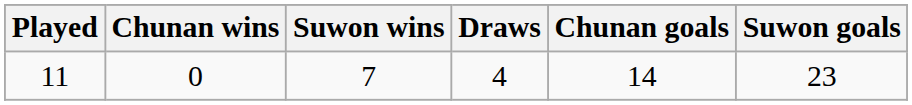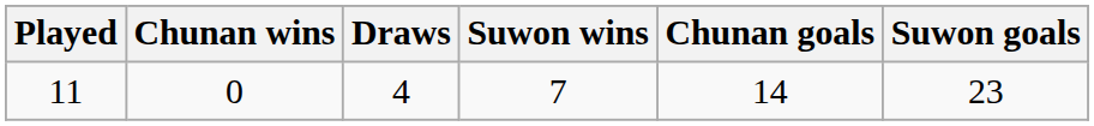 <table class=wikitable style="text-align:center">
 <tr>
 <th>Played</th>
 <th>Chunan wins</th>
+<th>Draws</th>
 <th>Suwon wins</th>
-<th>Draws</th>
 <th>Chunan goals</th>
 <th>Suwon goals</th>
 </tr>
 <tr>
 <td>11</td>
 <td>0</td>
+<td>4</td>
 <td>7</td>
-<td>4</td>
 <td>14</td>
 <td>23</td>
 </tr>
 </table>
